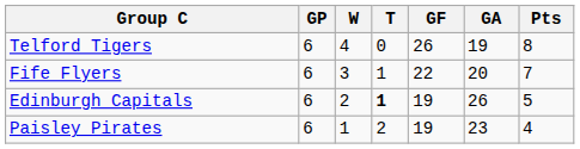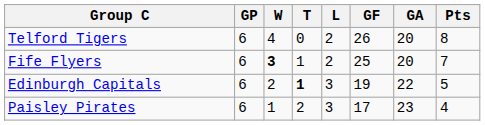 <table class="wikitable">
 <tr>
 <th width="40%">Group C</th>
 <th width="5%">GP</th>
 <th width="5%">W</th>
 <th width="5%">T</th>
+<th width="5%">L</th>
 <th width="7.5%">GF</th>
 <th width="7.5%">GA</th>
 <th width="7.5%">Pts</th>
 </tr>
 <tr>
 <td><a href='#'>Telford Tigers</a></td>
 <td>6</td>
 <td>4</td>
 <td>0</td>
+<td>2</td>
 <td>26</td>
-<td>19</td>
+<td>20</td>
 <td>8</td>
 </tr>
 <tr>
 <td><a href='#'>Fife Flyers</a></td>
 <td>6</td>
-<td>3</td>
+<td><strong>3</strong></td>
 <td>1</td>
-<td>22</td>
+<td>2</td>
+<td>25</td>
 <td>20</td>
 <td>7</td>
 </tr>
 <tr>
 <td><a href='#'>Edinburgh Capitals</a></td>
 <td>6</td>
 <td>2</td>
 <td><strong>1</strong></td>
+<td>3</td>
 <td>19</td>
-<td>26</td>
+<td>22</td>
 <td>5</td>
 </tr>
 <tr>
 <td><a href='#'>Paisley Pirates</a></td>
 <td>6</td>
 <td>1</td>
 <td>2</td>
-<td>19</td>
+<td>3</td>
+<td>17</td>
 <td>23</td>
 <td>4</td>
 </tr>
 </table>
